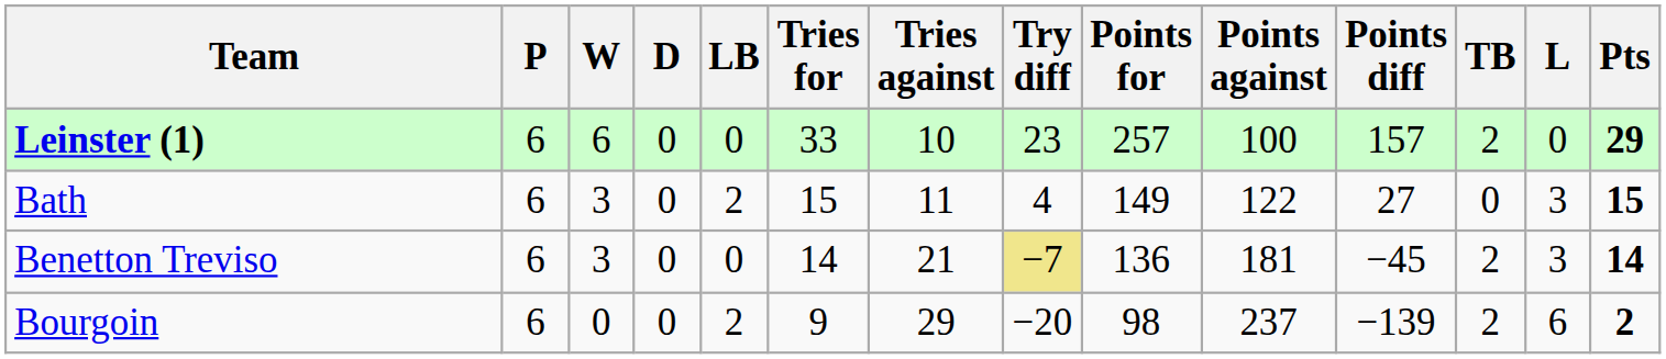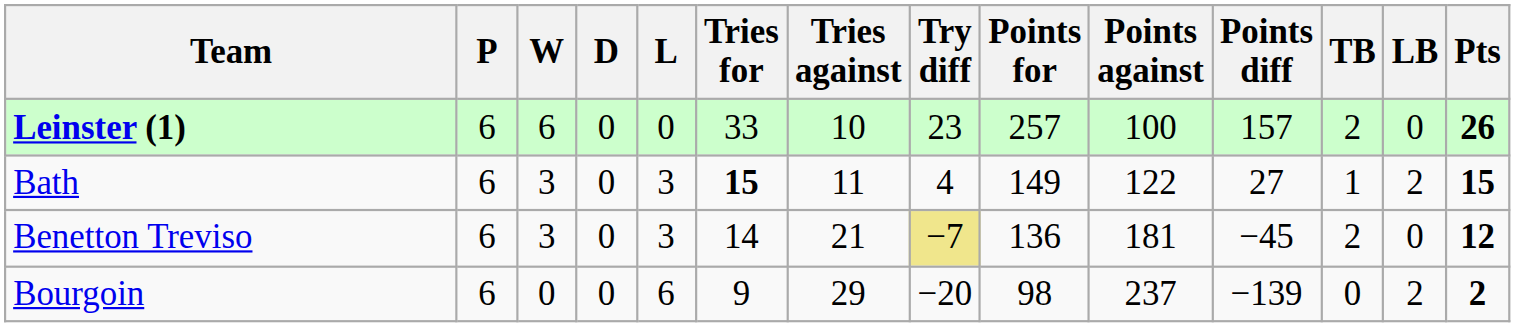 <table class="wikitable" style="text-align: center;">
 <tr>
 <th width="200">Team</th>
 <th width="20">P</th>
 <th width="20">W</th>
 <th width="20">D</th>
-<th width="20">LB</th>
+<th width="20">L</th>
 <th width="20">Tries for</th>
 <th width="20">Tries against</th>
 <th width="20">Try diff</th>
 <th width="20">Points for</th>
 <th width="20">Points against</th>
 <th width="25">Points diff</th>
 <th width="20">TB</th>
-<th width="20">L</th>
+<th width="20">LB</th>
 <th width="20">Pts</th>
 </tr>
 <tr bgcolor=#ccffcc>
 <td align=left> <strong><a href='#'>Leinster</a> (1)</strong></td>
 <td>6</td>
 <td>6</td>
 <td>0</td>
 <td>0</td>
 <td>33</td>
 <td>10</td>
 <td>23</td>
 <td>257</td>
 <td>100</td>
 <td>157</td>
 <td>2</td>
 <td>0</td>
-<td><strong>29</strong></td>
+<td><strong>26</strong></td>
 </tr>
 <tr>
 <td align=left> <a href='#'>Bath</a></td>
 <td>6</td>
 <td>3</td>
 <td>0</td>
-<td>2</td>
-<td>15</td>
+<td>3</td>
+<td><strong>15</strong></td>
 <td>11</td>
 <td>4</td>
 <td>149</td>
 <td>122</td>
 <td>27</td>
-<td>0</td>
-<td>3</td>
+<td>1</td>
+<td>2</td>
 <td><strong>15</strong></td>
 </tr>
 <tr>
 <td align=left> <a href='#'>Benetton Treviso</a></td>
 <td>6</td>
 <td>3</td>
 <td>0</td>
-<td>0</td>
+<td>3</td>
 <td>14</td>
 <td>21</td>
 <td style="background: khaki;">−7</td>
 <td>136</td>
 <td>181</td>
 <td>−45</td>
 <td>2</td>
-<td>3</td>
-<td><strong>14</strong></td>
+<td>0</td>
+<td><strong>12</strong></td>
 </tr>
 <tr>
 <td align=left> <a href='#'>Bourgoin</a></td>
 <td>6</td>
 <td>0</td>
 <td>0</td>
-<td>2</td>
+<td>6</td>
 <td>9</td>
 <td>29</td>
 <td>−20</td>
 <td>98</td>
 <td>237</td>
 <td>−139</td>
+<td>0</td>
 <td>2</td>
-<td>6</td>
 <td><strong>2</strong></td>
 </tr>
 </table>
